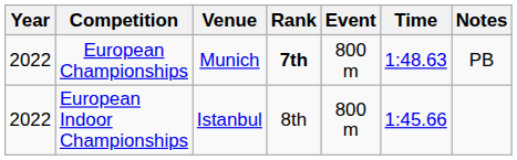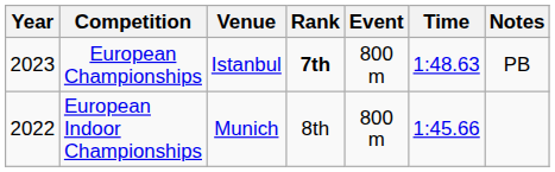 <table class="wikitable" width=50% style="font-size:90%; text-align:center;">
 <tr>
 <th>Year</th>
 <th>Competition</th>
 <th>Venue</th>
 <th>Rank</th>
 <th>Event</th>
 <th>Time</th>
 <th>Notes</th>
 </tr>
 <tr>
-<td>2022</td>
+<td>2023</td>
 <td><a href='#'>European Championships</a></td>
-<td> <a href='#'>Munich</a></td>
+<td align=left> <a href='#'>Istanbul</a></td>
 <td><strong>7th</strong></td>
 <td>800 m</td>
 <td><a href='#'>1:48.63</a></td>
 <td>PB</td>
 </tr>
 <tr>
 <td rowspan=1>2022</td>
 <td align=left><a href='#'>European Indoor Championships</a></td>
-<td align=left> <a href='#'>Istanbul</a></td>
+<td> <a href='#'>Munich</a></td>
 <td>8th</td>
 <td>800 m</td>
 <td><a href='#'>1:45.66</a></td>
 <td></td>
 </tr>
 </table>
